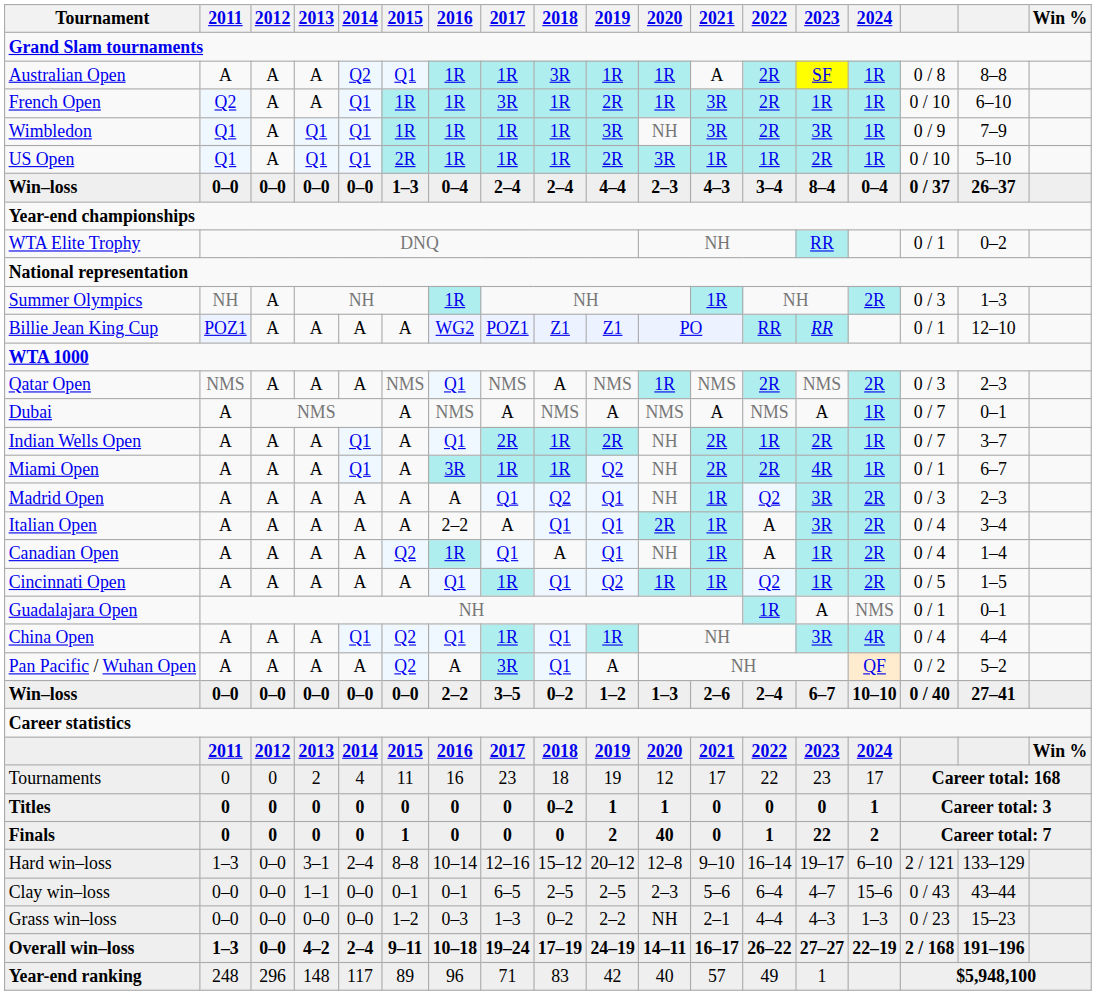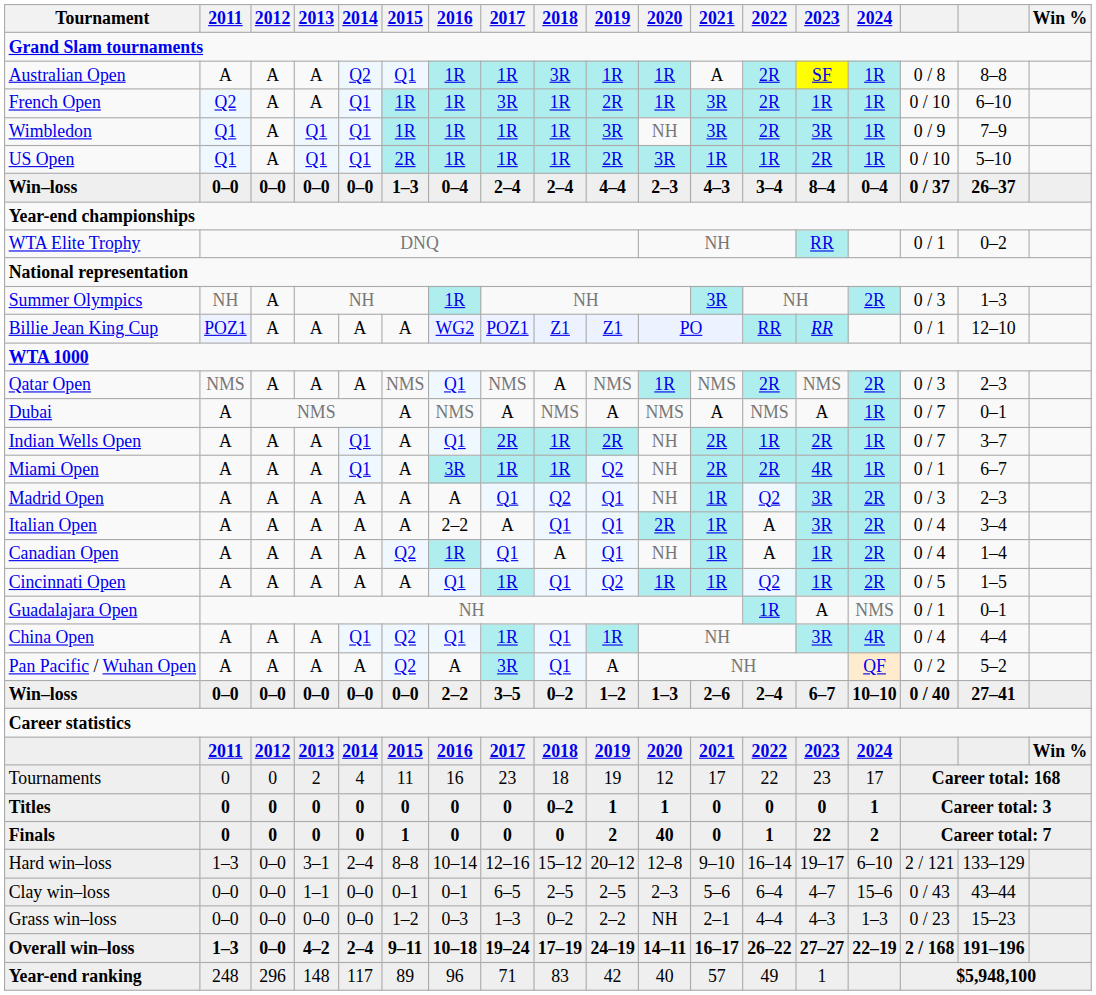 <table class=wikitable style=text-align:center>
 <tr>
 <th>Tournament</th>
 <th><a href='#'>2011</a></th>
 <th><a href='#'>2012</a></th>
 <th><a href='#'>2013</a></th>
 <th><a href='#'>2014</a></th>
 <th><a href='#'>2015</a></th>
 <th><a href='#'>2016</a></th>
 <th><a href='#'>2017</a></th>
 <th><a href='#'>2018</a></th>
 <th><a href='#'>2019</a></th>
 <th><a href='#'>2020</a></th>
 <th><a href='#'>2021</a></th>
 <th><a href='#'>2022</a></th>
 <th><a href='#'>2023</a></th>
 <th><a href='#'>2024</a></th>
 <th></th>
 <th></th>
 <th>Win %</th>
 </tr>
 <tr>
 <td colspan="18" align="left"><strong><a href='#'>Grand Slam tournaments</a></strong></td>
 </tr>
 <tr>
 <td style=text-align:left><a href='#'>Australian Open</a></td>
 <td>A</td>
 <td>A</td>
 <td>A</td>
 <td style=background:#f0f8ff><a href='#'>Q2</a></td>
 <td style=background:#f0f8ff><a href='#'>Q1</a></td>
 <td style=background:#afeeee><a href='#'>1R</a></td>
 <td style=background:#afeeee><a href='#'>1R</a></td>
 <td style=background:#afeeee><a href='#'>3R</a></td>
 <td style=background:#afeeee><a href='#'>1R</a></td>
 <td style=background:#afeeee><a href='#'>1R</a></td>
 <td>A</td>
 <td style=background:#afeeee><a href='#'>2R</a></td>
 <td style=background:yellow><a href='#'>SF</a></td>
 <td style=background:#afeeee><a href='#'>1R</a></td>
 <td>0 / 8</td>
 <td>8–8</td>
 <td></td>
 </tr>
 <tr>
 <td style=text-align:left><a href='#'>French Open</a></td>
 <td style=background:#f0f8ff><a href='#'>Q2</a></td>
 <td>A</td>
 <td>A</td>
 <td style=background:#f0f8ff><a href='#'>Q1</a></td>
 <td style=background:#afeeee><a href='#'>1R</a></td>
 <td style=background:#afeeee><a href='#'>1R</a></td>
 <td style=background:#afeeee><a href='#'>3R</a></td>
 <td style=background:#afeeee><a href='#'>1R</a></td>
 <td style=background:#afeeee><a href='#'>2R</a></td>
 <td style=background:#afeeee><a href='#'>1R</a></td>
 <td style=background:#afeeee><a href='#'>3R</a></td>
 <td style=background:#afeeee><a href='#'>2R</a></td>
 <td style=background:#afeeee><a href='#'>1R</a></td>
 <td style=background:#afeeee><a href='#'>1R</a></td>
 <td>0 / 10</td>
 <td>6–10</td>
 <td></td>
 </tr>
 <tr>
 <td style=text-align:left><a href='#'>Wimbledon</a></td>
 <td style=background:#f0f8ff><a href='#'>Q1</a></td>
 <td>A</td>
 <td style=background:#f0f8ff><a href='#'>Q1</a></td>
 <td style=background:#f0f8ff><a href='#'>Q1</a></td>
 <td style=background:#afeeee><a href='#'>1R</a></td>
 <td style=background:#afeeee><a href='#'>1R</a></td>
 <td style=background:#afeeee><a href='#'>1R</a></td>
 <td style=background:#afeeee><a href='#'>1R</a></td>
 <td style=background:#afeeee><a href='#'>3R</a></td>
 <td style=color:#767676>NH</td>
 <td style=background:#afeeee><a href='#'>3R</a></td>
 <td style=background:#afeeee><a href='#'>2R</a></td>
 <td style=background:#afeeee><a href='#'>3R</a></td>
 <td style=background:#afeeee><a href='#'>1R</a></td>
 <td>0 / 9</td>
 <td>7–9</td>
 <td></td>
 </tr>
 <tr>
 <td style=text-align:left><a href='#'>US Open</a></td>
 <td style=background:#f0f8ff><a href='#'>Q1</a></td>
 <td>A</td>
 <td style=background:#f0f8ff><a href='#'>Q1</a></td>
 <td style=background:#f0f8ff><a href='#'>Q1</a></td>
 <td style=background:#afeeee><a href='#'>2R</a></td>
 <td style=background:#afeeee><a href='#'>1R</a></td>
 <td style=background:#afeeee><a href='#'>1R</a></td>
 <td style=background:#afeeee><a href='#'>1R</a></td>
 <td style=background:#afeeee><a href='#'>2R</a></td>
 <td style=background:#afeeee><a href='#'>3R</a></td>
 <td style=background:#afeeee><a href='#'>1R</a></td>
 <td style=background:#afeeee><a href='#'>1R</a></td>
 <td style=background:#afeeee><a href='#'>2R</a></td>
 <td style=background:#afeeee><a href='#'>1R</a></td>
 <td>0 / 10</td>
 <td>5–10</td>
 <td></td>
 </tr>
 <tr style=font-weight:bold;background:#efefef>
 <td style=text-align:left>Win–loss</td>
 <td>0–0</td>
 <td>0–0</td>
 <td>0–0</td>
 <td>0–0</td>
 <td>1–3</td>
 <td>0–4</td>
 <td>2–4</td>
 <td>2–4</td>
 <td>4–4</td>
 <td>2–3</td>
 <td>4–3</td>
 <td>3–4</td>
 <td>8–4</td>
 <td>0–4</td>
 <td>0 / 37</td>
 <td>26–37</td>
 <td></td>
 </tr>
 <tr>
 <td colspan="18" style="text-align:left"><strong>Year-end championships</strong></td>
 </tr>
 <tr>
 <td style=text-align:left><a href='#'>WTA Elite Trophy</a></td>
 <td colspan=9 style=color:#767676>DNQ</td>
 <td colspan=3 style=color:#767676>NH</td>
 <td style=background:#afeeee><a href='#'>RR</a></td>
 <td></td>
 <td>0 / 1</td>
 <td>0–2</td>
 <td></td>
 </tr>
 <tr>
 <td colspan="18" style="text-align:left"><strong>National representation</strong></td>
 </tr>
 <tr>
 <td style=text-align:left><a href='#'>Summer Olympics</a></td>
 <td style=color:#767676>NH</td>
 <td>A</td>
 <td colspan=3 style=color:#767676>NH</td>
 <td style=background:#afeeee><a href='#'>1R</a></td>
 <td colspan=4 style=color:#767676>NH</td>
-<td style=background:#afeeee><a href='#'>1R</a></td>
+<td style=background:#afeeee><a href='#'>3R</a></td>
 <td colspan=2 style=color:#767676>NH</td>
 <td style=background:#afeeee><a href='#'>2R</a></td>
 <td>0 / 3</td>
 <td>1–3</td>
 <td></td>
 </tr>
 <tr>
 <td style=text-align:left><a href='#'>Billie Jean King Cup</a></td>
 <td style=background:#ecf2ff><a href='#'>POZ1</a></td>
 <td>A</td>
 <td>A</td>
 <td>A</td>
 <td>A</td>
 <td style=background:#ecf2ff><a href='#'>WG2</a></td>
 <td style=background:#ecf2ff><a href='#'>POZ1</a></td>
 <td style=background:#ecf2ff><a href='#'>Z1</a></td>
 <td style=background:#ecf2ff><a href='#'>Z1</a></td>
 <td colspan=2 style=background:#ecf2ff><a href='#'>PO</a></td>
 <td style=background:#afeeee><a href='#'>RR</a></td>
 <td style=background:#afeeee><em><a href='#'>RR</a></em></td>
 <td></td>
 <td>0 / 1</td>
 <td>12–10</td>
 <td></td>
 </tr>
 <tr>
 <td colspan="18" style="text-align:left"><strong><a href='#'>WTA 1000</a></strong></td>
 </tr>
 <tr>
 <td style=text-align:left><a href='#'>Qatar Open</a></td>
 <td style=color:#767676>NMS</td>
 <td>A</td>
 <td>A</td>
 <td>A</td>
 <td style=color:#767676>NMS</td>
 <td style=background:#f0f8ff><a href='#'>Q1</a></td>
 <td style=color:#767676>NMS</td>
 <td>A</td>
 <td style=color:#767676>NMS</td>
 <td style=background:#afeeee><a href='#'>1R</a></td>
 <td style=color:#767676>NMS</td>
 <td style=background:#afeeee><a href='#'>2R</a></td>
 <td style=color:#767676>NMS</td>
 <td style=background:#afeeee><a href='#'>2R</a></td>
 <td>0 / 3</td>
 <td>2–3</td>
 <td></td>
 </tr>
 <tr>
 <td style=text-align:left><a href='#'>Dubai</a></td>
 <td>A</td>
 <td colspan="3" style=color:#767676>NMS</td>
 <td>A</td>
 <td style=color:#767676>NMS</td>
 <td>A</td>
 <td style=color:#767676>NMS</td>
 <td>A</td>
 <td style=color:#767676>NMS</td>
 <td>A</td>
 <td style=color:#767676>NMS</td>
 <td>A</td>
 <td style=background:#afeeee><a href='#'>1R</a></td>
 <td>0 / 7</td>
 <td>0–1</td>
 <td></td>
 </tr>
 <tr>
 <td style=text-align:left><a href='#'>Indian Wells Open</a></td>
 <td>A</td>
 <td>A</td>
 <td>A</td>
 <td style=background:#f0f8ff><a href='#'>Q1</a></td>
 <td>A</td>
 <td style=background:#f0f8ff><a href='#'>Q1</a></td>
 <td style=background:#afeeee><a href='#'>2R</a></td>
 <td style=background:#afeeee><a href='#'>1R</a></td>
 <td style=background:#afeeee><a href='#'>2R</a></td>
 <td style=color:#767676>NH</td>
 <td style=background:#afeeee><a href='#'>2R</a></td>
 <td style=background:#afeeee><a href='#'>1R</a></td>
 <td style=background:#afeeee><a href='#'>2R</a></td>
 <td style=background:#afeeee><a href='#'>1R</a></td>
 <td>0 / 7</td>
 <td>3–7</td>
 <td></td>
 </tr>
 <tr>
 <td style=text-align:left><a href='#'>Miami Open</a></td>
 <td>A</td>
 <td>A</td>
 <td>A</td>
 <td style=background:#f0f8ff><a href='#'>Q1</a></td>
 <td>A</td>
 <td style=background:#afeeee><a href='#'>3R</a></td>
 <td style=background:#afeeee><a href='#'>1R</a></td>
 <td style=background:#afeeee><a href='#'>1R</a></td>
 <td style=background:#f0f8ff><a href='#'>Q2</a></td>
 <td style=color:#767676>NH</td>
 <td style=background:#afeeee><a href='#'>2R</a></td>
 <td style=background:#afeeee><a href='#'>2R</a></td>
 <td style=background:#afeeee><a href='#'>4R</a></td>
 <td style=background:#afeeee><a href='#'>1R</a></td>
 <td>0 / 1</td>
 <td>6–7</td>
 <td></td>
 </tr>
 <tr>
 <td style=text-align:left><a href='#'>Madrid Open</a></td>
 <td>A</td>
 <td>A</td>
 <td>A</td>
 <td>A</td>
 <td>A</td>
 <td>A</td>
 <td style=background:#f0f8ff><a href='#'>Q1</a></td>
 <td style=background:#f0f8ff><a href='#'>Q2</a></td>
 <td style=background:#f0f8ff><a href='#'>Q1</a></td>
 <td style=color:#767676>NH</td>
 <td style=background:#afeeee><a href='#'>1R</a></td>
 <td style=background:#f0f8ff><a href='#'>Q2</a></td>
 <td style=background:#afeeee><a href='#'>3R</a></td>
 <td style=background:#afeeee><a href='#'>2R</a></td>
 <td>0 / 3</td>
 <td>2–3</td>
 <td></td>
 </tr>
 <tr>
 <td style=text-align:left><a href='#'>Italian Open</a></td>
 <td>A</td>
 <td>A</td>
 <td>A</td>
 <td>A</td>
 <td>A</td>
 <td>2–2</td>
 <td>A</td>
 <td style=background:#f0f8ff><a href='#'>Q1</a></td>
 <td style=background:#f0f8ff><a href='#'>Q1</a></td>
 <td style=background:#afeeee><a href='#'>2R</a></td>
 <td style=background:#afeeee><a href='#'>1R</a></td>
 <td>A</td>
 <td style=background:#afeeee><a href='#'>3R</a></td>
 <td style=background:#afeeee><a href='#'>2R</a></td>
 <td>0 / 4</td>
 <td>3–4</td>
 <td></td>
 </tr>
 <tr>
 <td style=text-align:left><a href='#'>Canadian Open</a></td>
 <td>A</td>
 <td>A</td>
 <td>A</td>
 <td>A</td>
 <td style=background:#f0f8ff><a href='#'>Q2</a></td>
 <td style=background:#afeeee><a href='#'>1R</a></td>
 <td style=background:#f0f8ff><a href='#'>Q1</a></td>
 <td>A</td>
 <td style=background:#f0f8ff><a href='#'>Q1</a></td>
 <td style=color:#767676>NH</td>
 <td style=background:#afeeee><a href='#'>1R</a></td>
 <td>A</td>
 <td style=background:#afeeee><a href='#'>1R</a></td>
 <td style=background:#afeeee><a href='#'>2R</a></td>
 <td>0 / 4</td>
 <td>1–4</td>
 <td></td>
 </tr>
 <tr>
 <td style=text-align:left><a href='#'>Cincinnati Open</a></td>
 <td>A</td>
 <td>A</td>
 <td>A</td>
 <td>A</td>
 <td>A</td>
 <td style=background:#f0f8ff><a href='#'>Q1</a></td>
 <td style=background:#afeeee><a href='#'>1R</a></td>
 <td style=background:#f0f8ff><a href='#'>Q1</a></td>
 <td style=background:#f0f8ff><a href='#'>Q2</a></td>
 <td style=background:#afeeee><a href='#'>1R</a></td>
 <td style=background:#afeeee><a href='#'>1R</a></td>
 <td style=background:#f0f8ff><a href='#'>Q2</a></td>
 <td style=background:#afeeee><a href='#'>1R</a></td>
 <td bgcolor=afeeee><a href='#'>2R</a></td>
 <td>0 / 5</td>
 <td>1–5</td>
 <td></td>
 </tr>
 <tr>
 <td style=text-align:left><a href='#'>Guadalajara Open</a></td>
 <td colspan=11 style=color:#767676>NH</td>
 <td style=background:#afeeee><a href='#'>1R</a></td>
 <td>A</td>
 <td style=color:#767676>NMS</td>
 <td>0 / 1</td>
 <td>0–1</td>
 <td></td>
 </tr>
 <tr>
 <td style=text-align:left><a href='#'>China Open</a></td>
 <td>A</td>
 <td>A</td>
 <td>A</td>
 <td style=background:#f0f8ff><a href='#'>Q1</a></td>
 <td style=background:#f0f8ff><a href='#'>Q2</a></td>
 <td style=background:#f0f8ff><a href='#'>Q1</a></td>
 <td style=background:#afeeee><a href='#'>1R</a></td>
 <td style=background:#f0f8ff><a href='#'>Q1</a></td>
 <td style=background:#afeeee><a href='#'>1R</a></td>
 <td colspan=3 style=color:#767676>NH</td>
 <td style=background:#afeeee><a href='#'>3R</a></td>
 <td style=background:#afeeee><a href='#'>4R</a></td>
 <td>0 / 4</td>
 <td>4–4</td>
 <td></td>
 </tr>
 <tr>
 <td style=text-align:left><a href='#'>Pan Pacific</a> / <a href='#'>Wuhan Open</a></td>
 <td>A</td>
 <td>A</td>
 <td>A</td>
 <td>A</td>
 <td style=background:#f0f8ff><a href='#'>Q2</a></td>
 <td>A</td>
 <td style=background:#afeeee><a href='#'>3R</a></td>
 <td style=background:#f0f8ff><a href='#'>Q1</a></td>
 <td>A</td>
 <td colspan=4 style=color:#767676>NH</td>
 <td bgcolor=ffebcd><a href='#'>QF</a></td>
 <td>0 / 2</td>
 <td>5–2</td>
 <td></td>
 </tr>
 <tr style=font-weight:bold;background:#efefef>
 <td style=text-align:left>Win–loss</td>
 <td>0–0</td>
 <td>0–0</td>
 <td>0–0</td>
 <td>0–0</td>
 <td>0–0</td>
 <td>2–2</td>
 <td>3–5</td>
 <td>0–2</td>
 <td>1–2</td>
 <td>1–3</td>
 <td>2–6</td>
 <td>2–4</td>
 <td>6–7</td>
 <td>10–10</td>
 <td>0 / 40</td>
 <td>27–41</td>
 <td></td>
 </tr>
 <tr>
 <td colspan="18" style="text-align:left"><strong>Career statistics</strong></td>
 </tr>
 <tr style=font-weight:bold;background:#efefef>
 <td></td>
 <td><a href='#'>2011</a></td>
 <td><a href='#'>2012</a></td>
 <td><a href='#'>2013</a></td>
 <td><a href='#'>2014</a></td>
 <td><a href='#'>2015</a></td>
 <td><a href='#'>2016</a></td>
 <td><a href='#'>2017</a></td>
 <td><a href='#'>2018</a></td>
 <td><a href='#'>2019</a></td>
 <td><a href='#'>2020</a></td>
 <td><a href='#'>2021</a></td>
 <td><a href='#'>2022</a></td>
 <td><a href='#'>2023</a></td>
 <td><a href='#'>2024</a></td>
 <td></td>
 <td></td>
 <td>Win %</td>
 </tr>
 <tr style=background:#efefef>
 <td style=text-align:left>Tournaments</td>
 <td>0</td>
 <td>0</td>
 <td>2</td>
 <td>4</td>
 <td>11</td>
 <td>16</td>
 <td>23</td>
 <td>18</td>
 <td>19</td>
 <td>12</td>
 <td>17</td>
 <td>22</td>
 <td>23</td>
 <td>17</td>
 <td colspan="3"><strong>Career total: 168</strong></td>
 </tr>
 <tr style=font-weight:bold;background:#efefef>
 <td style=text-align:left>Titles</td>
 <td>0</td>
 <td>0</td>
 <td>0</td>
 <td>0</td>
 <td>0</td>
 <td>0</td>
 <td>0</td>
 <td>0–2</td>
 <td>1</td>
 <td>1</td>
 <td>0</td>
 <td>0</td>
 <td>0</td>
 <td>1</td>
 <td colspan="3">Career total: 3</td>
 </tr>
 <tr style=font-weight:bold;background:#efefef>
 <td style=text-align:left>Finals</td>
 <td>0</td>
 <td>0</td>
 <td>0</td>
 <td>0</td>
 <td>1</td>
 <td>0</td>
 <td>0</td>
 <td>0</td>
 <td>2</td>
 <td>40</td>
 <td>0</td>
 <td>1</td>
 <td>22</td>
 <td>2</td>
 <td colspan="3">Career total: 7</td>
 </tr>
 <tr style=background:#efefef>
 <td style=text-align:left>Hard win–loss</td>
 <td>1–3</td>
 <td>0–0</td>
 <td>3–1</td>
 <td>2–4</td>
 <td>8–8</td>
 <td>10–14</td>
 <td>12–16</td>
 <td>15–12</td>
 <td>20–12</td>
 <td>12–8</td>
 <td>9–10</td>
 <td>16–14</td>
 <td>19–17</td>
 <td>6–10</td>
 <td>2 / 121</td>
 <td>133–129</td>
 <td></td>
 </tr>
 <tr style=background:#efefef>
 <td style=text-align:left>Clay win–loss</td>
 <td>0–0</td>
 <td>0–0</td>
 <td>1–1</td>
 <td>0–0</td>
 <td>0–1</td>
 <td>0–1</td>
 <td>6–5</td>
 <td>2–5</td>
 <td>2–5</td>
 <td>2–3</td>
 <td>5–6</td>
 <td>6–4</td>
 <td>4–7</td>
 <td>15–6</td>
 <td>0 / 43</td>
 <td>43–44</td>
 <td></td>
 </tr>
 <tr style=background:#efefef>
 <td style=text-align:left>Grass win–loss</td>
 <td>0–0</td>
 <td>0–0</td>
 <td>0–0</td>
 <td>0–0</td>
 <td>1–2</td>
 <td>0–3</td>
 <td>1–3</td>
 <td>0–2</td>
 <td>2–2</td>
 <td>NH</td>
 <td>2–1</td>
 <td>4–4</td>
 <td>4–3</td>
 <td>1–3</td>
 <td>0 / 23</td>
 <td>15–23</td>
 <td></td>
 </tr>
 <tr style=font-weight:bold;background:#efefef>
 <td style=text-align:left>Overall win–loss</td>
 <td>1–3</td>
 <td>0–0</td>
 <td>4–2</td>
 <td>2–4</td>
 <td>9–11</td>
 <td>10–18</td>
 <td>19–24</td>
 <td>17–19</td>
 <td>24–19</td>
 <td>14–11</td>
 <td>16–17</td>
 <td>26–22</td>
 <td>27–27</td>
 <td>22–19</td>
 <td>2 / 168</td>
 <td>191–196</td>
 <td></td>
 </tr>
 <tr style=background:#efefef>
 <td style=text-align:left><strong>Year-end ranking</strong></td>
 <td>248</td>
 <td>296</td>
 <td>148</td>
 <td>117</td>
 <td>89</td>
 <td>96</td>
 <td>71</td>
 <td>83</td>
 <td>42</td>
 <td>40</td>
 <td>57</td>
 <td>49</td>
 <td>1</td>
 <td></td>
 <td colspan="3"><strong>$5,948,100</strong></td>
 </tr>
 </table>
